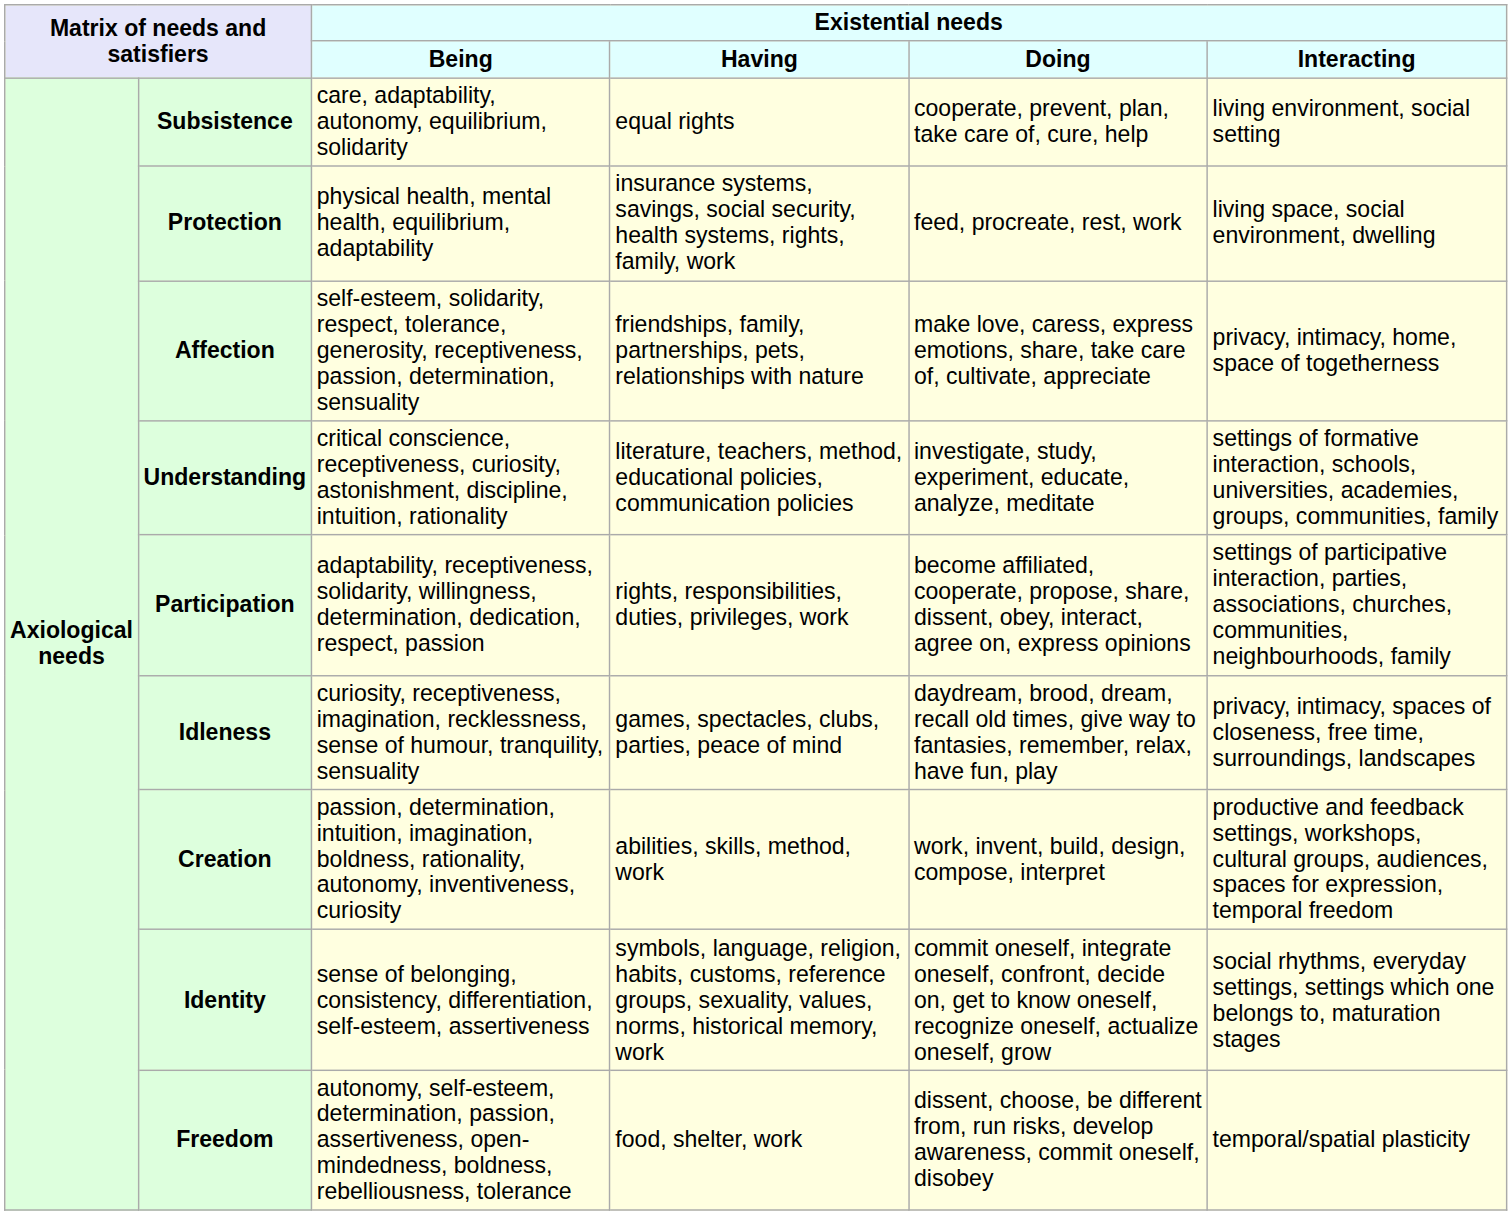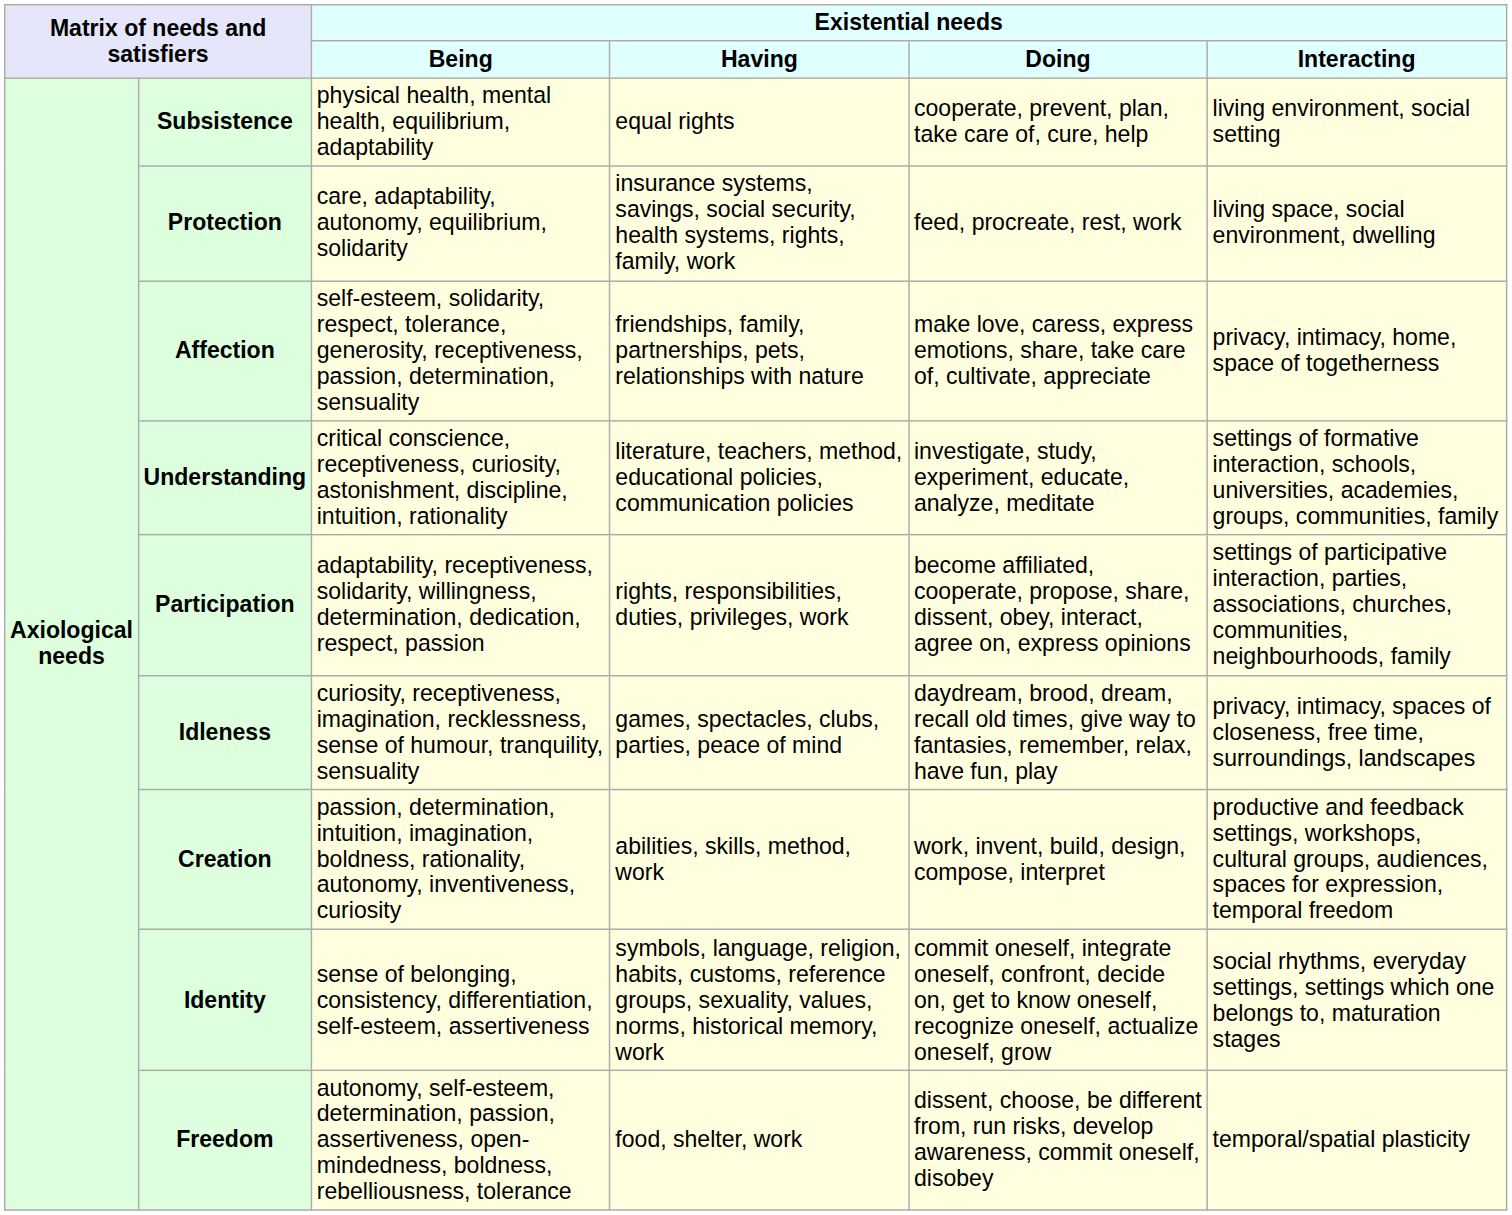 <table class="wikitable" style="background-color: lightyellow;";"margin-left:auto;margin-right:auto;text-align:center;">
 <tr>
 <th ! colspan="2" rowspan="2" style="background-color: lavender; width:110px">Matrix of needs and satisfiers</th>
 <th colspan="4" style="background-color: lightcyan; width:800px">Existential needs</th>
 </tr>
 <tr>
 <th ! style="background-color: lightcyan; width:200px">Being</th>
 <th style="background-color: lightcyan; width:200px">Having</th>
 <th style="background-color: lightcyan; width:200px">Doing</th>
 <th style="background-color: lightcyan; width:200px">Interacting</th>
 </tr>
 <tr>
 <th rowspan="9" style="background-color: #DDFFDD; width:30px">Axiological needs</th>
 <th style="background-color: #DDFFDD; width:80px">Subsistence</th>
-<td>care, adaptability, autonomy, equilibrium, solidarity</td>
+<td>physical health, mental health, equilibrium, adaptability</td>
 <td>equal rights</td>
 <td>cooperate, prevent, plan, take care of, cure, help</td>
 <td>living environment, social setting</td>
 </tr>
 <tr>
 <th style="background-color: #DDFFDD;">Protection</th>
-<td>physical health, mental health, equilibrium, adaptability</td>
+<td>care, adaptability, autonomy, equilibrium, solidarity</td>
 <td>insurance systems, savings, social security, health systems, rights, family, work</td>
 <td>feed, procreate, rest, work</td>
 <td>living space, social environment, dwelling</td>
 </tr>
 <tr>
 <th style="background-color: #DDFFDD;">Affection</th>
 <td>self-esteem, solidarity, respect, tolerance, generosity, receptiveness, passion, determination, sensuality</td>
 <td>friendships, family, partnerships, pets, relationships with nature</td>
 <td>make love, caress, express emotions, share, take care of, cultivate, appreciate</td>
 <td>privacy, intimacy, home, space of togetherness</td>
 </tr>
 <tr>
 <th style="background-color: #DDFFDD;">Understanding</th>
 <td>critical conscience, receptiveness, curiosity, astonishment, discipline, intuition, rationality</td>
 <td>literature, teachers, method, educational policies, communication policies</td>
 <td>investigate, study, experiment, educate, analyze, meditate</td>
 <td>settings of formative interaction, schools, universities, academies, groups, communities, family</td>
 </tr>
 <tr>
 <th style="background-color: #DDFFDD;">Participation</th>
 <td>adaptability, receptiveness, solidarity, willingness, determination, dedication, respect, passion</td>
 <td>rights, responsibilities, duties, privileges, work</td>
 <td>become affiliated, cooperate, propose, share, dissent, obey, interact, agree on, express opinions</td>
 <td>settings of participative interaction, parties, associations, churches, communities, neighbourhoods, family</td>
 </tr>
 <tr>
 <th style="background-color: #DDFFDD;">Idleness</th>
 <td>curiosity, receptiveness, imagination, recklessness, sense of humour, tranquility, sensuality</td>
 <td>games, spectacles, clubs, parties, peace of mind</td>
 <td>daydream, brood, dream, recall old times, give way to fantasies, remember, relax, have fun, play</td>
 <td>privacy, intimacy, spaces of closeness, free time, surroundings, landscapes</td>
 </tr>
 <tr>
 <th style="background-color: #DDFFDD;">Creation</th>
 <td>passion, determination, intuition, imagination, boldness, rationality, autonomy, inventiveness, curiosity</td>
 <td>abilities, skills, method, work</td>
 <td>work, invent, build, design, compose, interpret</td>
 <td>productive and feedback settings, workshops, cultural groups, audiences, spaces for expression, temporal freedom</td>
 </tr>
 <tr>
 <th style="background-color: #DDFFDD;">Identity</th>
 <td>sense of belonging, consistency, differentiation, self-esteem, assertiveness</td>
 <td>symbols, language, religion, habits, customs, reference groups, sexuality, values, norms, historical memory, work</td>
 <td>commit oneself, integrate oneself, confront, decide on, get to know oneself, recognize oneself, actualize oneself, grow</td>
 <td>social rhythms, everyday settings, settings which one belongs to, maturation stages</td>
 </tr>
 <tr>
 <th style="background-color: #DDFFDD;">Freedom</th>
 <td>autonomy, self-esteem, determination, passion, assertiveness, open-mindedness, boldness, rebelliousness, tolerance</td>
 <td>food, shelter, work</td>
 <td>dissent, choose, be different from, run risks, develop awareness, commit oneself, disobey</td>
 <td>temporal/spatial plasticity</td>
 </tr>
 </table>
